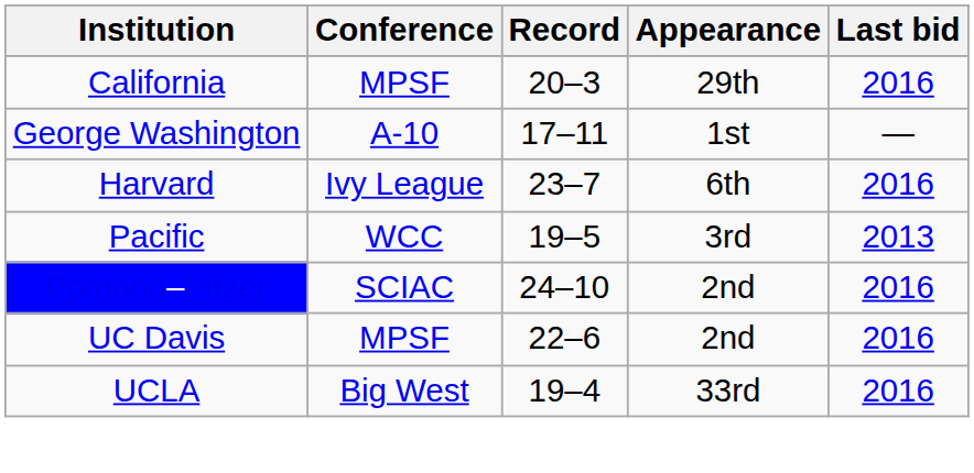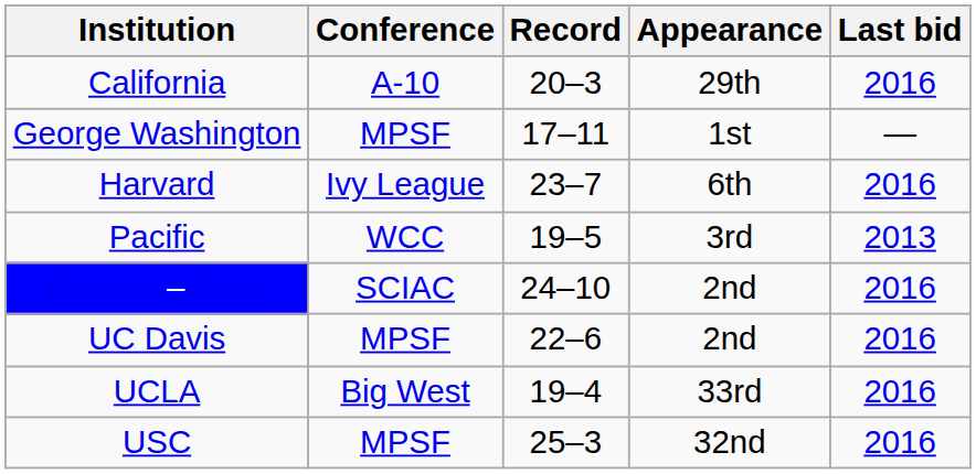 <table class="wikitable" style="text-align:center">
 <tr>
 <th>Institution</th>
 <th>Conference</th>
 <th>Record</th>
 <th>Appearance</th>
 <th>Last bid</th>
 </tr>
 <tr>
 <td align=center style=><a href='#'><span>California</span></a></td>
-<td><a href='#'>MPSF</a></td>
+<td><a href='#'>A-10</a></td>
 <td>20–3</td>
 <td>29th</td>
 <td><a href='#'>2016</a></td>
 </tr>
 <tr>
 <td align=center style=><a href='#'><span>George Washington</span></a></td>
-<td><a href='#'>A-10</a></td>
+<td><a href='#'>MPSF</a></td>
 <td>17–11</td>
 <td>1st</td>
 <td>—</td>
 </tr>
 <tr>
 <td align=center style=><a href='#'><span>Harvard</span></a></td>
 <td><a href='#'>Ivy League</a></td>
 <td>23–7</td>
 <td>6th</td>
 <td><a href='#'>2016</a></td>
 </tr>
 <tr>
 <td align=center style=><a href='#'><span>Pacific</span></a></td>
 <td><a href='#'>WCC</a></td>
 <td>19–5</td>
 <td>3rd</td>
 <td><a href='#'>2013</a></td>
 </tr>
 <tr>
 <td align=center style="background-color:#0000FF;color:#FFFFFF;"><a href='#'><span>Pomona</span></a>–<a href='#'><span>Pitzer</span></a></td>
 <td><a href='#'>SCIAC</a></td>
 <td>24–10</td>
 <td>2nd</td>
 <td><a href='#'>2016</a></td>
 </tr>
 <tr>
 <td align=center style=><a href='#'><span>UC Davis</span></a></td>
 <td><a href='#'>MPSF</a></td>
 <td>22–6</td>
 <td>2nd</td>
 <td><a href='#'>2016</a></td>
 </tr>
 <tr>
 <td align=center style=><a href='#'><span>UCLA</span></a></td>
 <td><a href='#'>Big West</a></td>
 <td>19–4</td>
 <td>33rd</td>
 <td><a href='#'>2016</a></td>
 </tr>
+<tr>
+<td align=center style=><a href='#'><span>USC</span></a></td>
+<td><a href='#'>MPSF</a></td>
+<td>25–3</td>
+<td>32nd</td>
+<td><a href='#'>2016</a></td>
+</tr>
 </table>
